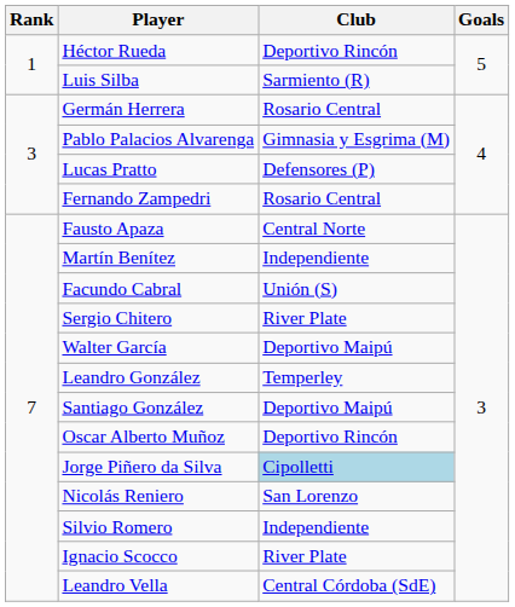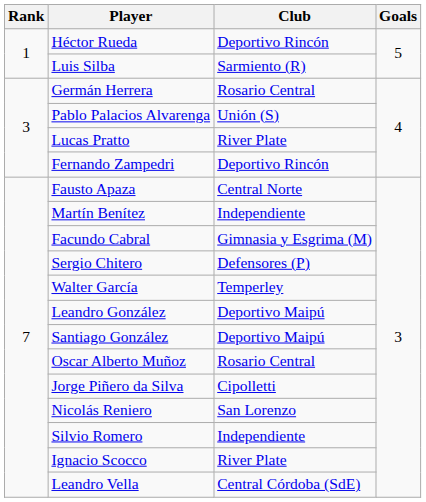 <table class="wikitable" border="1">
 <tr>
 <th>Rank</th>
 <th>Player</th>
 <th>Club</th>
 <th>Goals</th>
 </tr>
 <tr>
 <td align=center rowspan=2>1</td>
 <td> <a href='#'>Héctor Rueda</a></td>
 <td><a href='#'>Deportivo Rincón</a></td>
 <td align=center rowspan=2>5</td>
 </tr>
 <tr>
 <td> <a href='#'>Luis Silba</a></td>
 <td><a href='#'>Sarmiento (R)</a></td>
 </tr>
 <tr>
 <td align=center rowspan=4>3</td>
 <td> <a href='#'>Germán Herrera</a></td>
 <td><a href='#'>Rosario Central</a></td>
 <td align=center rowspan=4>4</td>
 </tr>
 <tr>
 <td> <a href='#'>Pablo Palacios Alvarenga</a></td>
-<td><a href='#'>Gimnasia y Esgrima (M)</a></td>
+<td><a href='#'>Unión (S)</a></td>
 </tr>
 <tr>
 <td> <a href='#'>Lucas Pratto</a></td>
-<td><a href='#'>Defensores (P)</a></td>
+<td><a href='#'>River Plate</a></td>
 </tr>
 <tr>
 <td> <a href='#'>Fernando Zampedri</a></td>
-<td><a href='#'>Rosario Central</a></td>
+<td><a href='#'>Deportivo Rincón</a></td>
 </tr>
 <tr>
 <td align=center rowspan=13>7</td>
 <td> <a href='#'>Fausto Apaza</a></td>
 <td><a href='#'>Central Norte</a></td>
 <td align=center rowspan=13>3</td>
 </tr>
 <tr>
 <td> <a href='#'>Martín Benítez</a></td>
 <td><a href='#'>Independiente</a></td>
 </tr>
 <tr>
 <td> <a href='#'>Facundo Cabral</a></td>
-<td><a href='#'>Unión (S)</a></td>
+<td><a href='#'>Gimnasia y Esgrima (M)</a></td>
 </tr>
 <tr>
 <td> <a href='#'>Sergio Chitero</a></td>
-<td><a href='#'>River Plate</a></td>
+<td><a href='#'>Defensores (P)</a></td>
 </tr>
 <tr>
 <td> <a href='#'>Walter García</a></td>
-<td><a href='#'>Deportivo Maipú</a></td>
+<td><a href='#'>Temperley</a></td>
 </tr>
 <tr>
 <td> <a href='#'>Leandro González</a></td>
-<td><a href='#'>Temperley</a></td>
+<td><a href='#'>Deportivo Maipú</a></td>
 </tr>
 <tr>
 <td> <a href='#'>Santiago González</a></td>
 <td><a href='#'>Deportivo Maipú</a></td>
 </tr>
 <tr>
 <td> <a href='#'>Oscar Alberto Muñoz</a></td>
-<td><a href='#'>Deportivo Rincón</a></td>
+<td><a href='#'>Rosario Central</a></td>
 </tr>
 <tr>
 <td> <a href='#'>Jorge Piñero da Silva</a></td>
-<td style="background: lightblue;"><a href='#'>Cipolletti</a></td>
+<td><a href='#'>Cipolletti</a></td>
 </tr>
 <tr>
 <td> <a href='#'>Nicolás Reniero</a></td>
 <td><a href='#'>San Lorenzo</a></td>
 </tr>
 <tr>
 <td> <a href='#'>Silvio Romero</a></td>
 <td><a href='#'>Independiente</a></td>
 </tr>
 <tr>
 <td> <a href='#'>Ignacio Scocco</a></td>
 <td><a href='#'>River Plate</a></td>
 </tr>
 <tr>
 <td> <a href='#'>Leandro Vella</a></td>
 <td><a href='#'>Central Córdoba (SdE)</a></td>
 </tr>
 </table>
